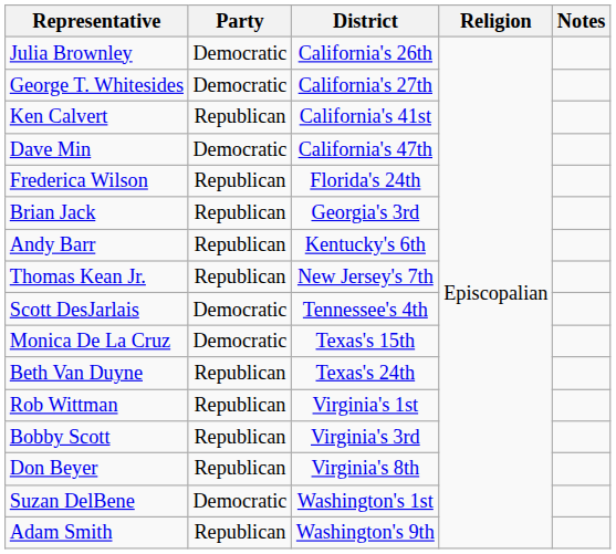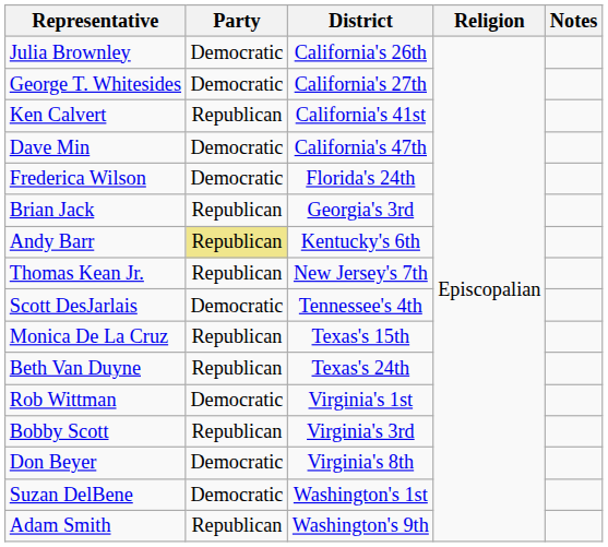 <table class="wikitable sortable" style="text-align:center">
 <tr>
 <th>Representative</th>
 <th>Party</th>
 <th>District</th>
 <th>Religion</th>
 <th>Notes</th>
 </tr>
 <tr>
 <td align=left nowrap> <a href='#'>Julia Brownley</a></td>
 <td>Democratic</td>
 <td><a href='#'>California's 26th</a></td>
 <td rowspan="16">Episcopalian</td>
 <td></td>
 </tr>
 <tr>
 <td align=left nowrap> <a href='#'>George T. Whitesides</a></td>
 <td>Democratic</td>
 <td><a href='#'>California's 27th</a></td>
 <td></td>
 </tr>
 <tr>
 <td align=left nowrap> <a href='#'>Ken Calvert</a></td>
 <td>Republican</td>
 <td><a href='#'>California's 41st</a></td>
 <td></td>
 </tr>
 <tr>
 <td align=left nowrap> <a href='#'>Dave Min</a></td>
 <td>Democratic</td>
 <td><a href='#'>California's 47th</a></td>
 <td></td>
 </tr>
 <tr>
 <td align=left nowrap> <a href='#'>Frederica Wilson</a></td>
-<td>Republican</td>
+<td>Democratic</td>
 <td><a href='#'>Florida's 24th</a></td>
 <td></td>
 </tr>
 <tr>
 <td align=left nowrap> <a href='#'>Brian Jack</a></td>
 <td>Republican</td>
 <td><a href='#'>Georgia's 3rd</a></td>
 <td></td>
 </tr>
 <tr>
 <td align=left nowrap> <a href='#'>Andy Barr</a></td>
-<td>Republican</td>
+<td style="background: khaki;">Republican</td>
 <td><a href='#'>Kentucky's 6th</a></td>
 <td></td>
 </tr>
 <tr>
 <td align=left nowrap> <a href='#'>Thomas Kean Jr.</a></td>
 <td>Republican</td>
 <td><a href='#'>New Jersey's 7th</a></td>
 <td></td>
 </tr>
 <tr>
 <td align=left nowrap> <a href='#'>Scott DesJarlais</a></td>
 <td>Democratic</td>
 <td><a href='#'>Tennessee's 4th</a></td>
 <td></td>
 </tr>
 <tr>
 <td align=left nowrap> <a href='#'>Monica De La Cruz</a></td>
-<td>Democratic</td>
+<td>Republican</td>
 <td><a href='#'>Texas's 15th</a></td>
 <td></td>
 </tr>
 <tr>
 <td align=left nowrap> <a href='#'>Beth Van Duyne</a></td>
 <td>Republican</td>
 <td><a href='#'>Texas's 24th</a></td>
 <td></td>
 </tr>
 <tr>
 <td align=left nowrap> <a href='#'>Rob Wittman</a></td>
-<td>Republican</td>
+<td>Democratic</td>
 <td><a href='#'>Virginia's 1st</a></td>
 <td></td>
 </tr>
 <tr>
 <td align=left nowrap> <a href='#'>Bobby Scott</a></td>
 <td>Republican</td>
 <td><a href='#'>Virginia's 3rd</a></td>
 <td></td>
 </tr>
 <tr>
 <td align=left nowrap> <a href='#'>Don Beyer</a></td>
-<td>Republican</td>
+<td>Democratic</td>
 <td><a href='#'>Virginia's 8th</a></td>
 <td></td>
 </tr>
 <tr>
 <td align=left nowrap> <a href='#'>Suzan DelBene</a></td>
 <td>Democratic</td>
 <td><a href='#'>Washington's 1st</a></td>
 <td></td>
 </tr>
 <tr>
 <td align=left nowrap> <a href='#'>Adam Smith</a></td>
 <td>Republican</td>
 <td><a href='#'>Washington's 9th</a></td>
 <td></td>
 </tr>
 </table>
